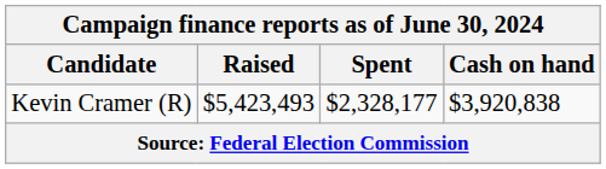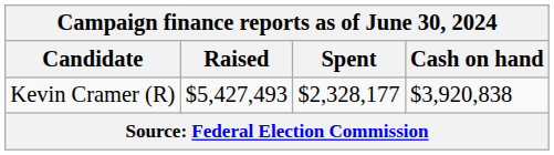 <table class="wikitable sortable">
 <tr>
 <th colspan=4>Campaign finance reports as of June 30, 2024</th>
 </tr>
 <tr style="text-align:center;">
 <th>Candidate</th>
 <th>Raised</th>
 <th>Spent</th>
 <th>Cash on hand</th>
 </tr>
 <tr>
 <td>Kevin Cramer (R)</td>
-<td>$5,423,493</td>
+<td>$5,427,493</td>
 <td>$2,328,177</td>
 <td>$3,920,838</td>
 </tr>
 <tr>
 <th colspan="4"><small>Source: <a href='#'>Federal Election Commission</a></small></th>
 </tr>
 </table>
